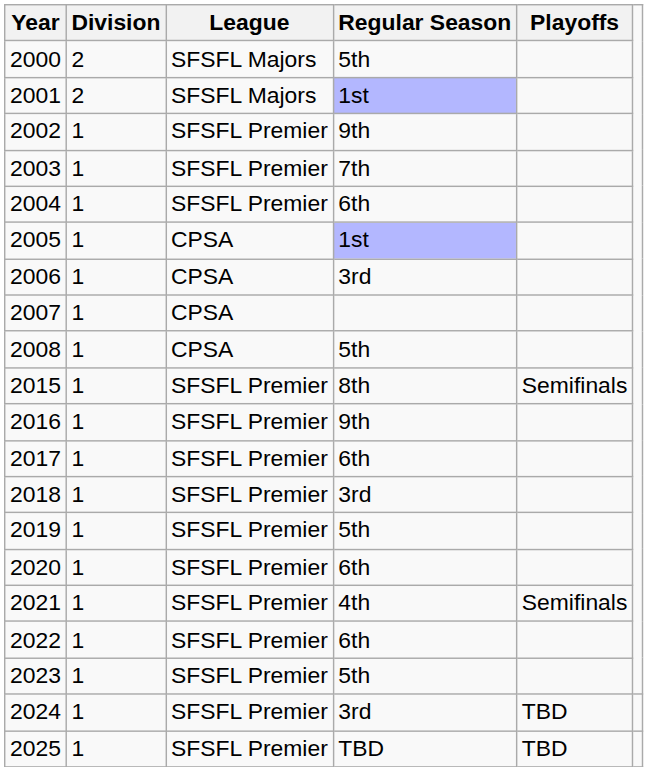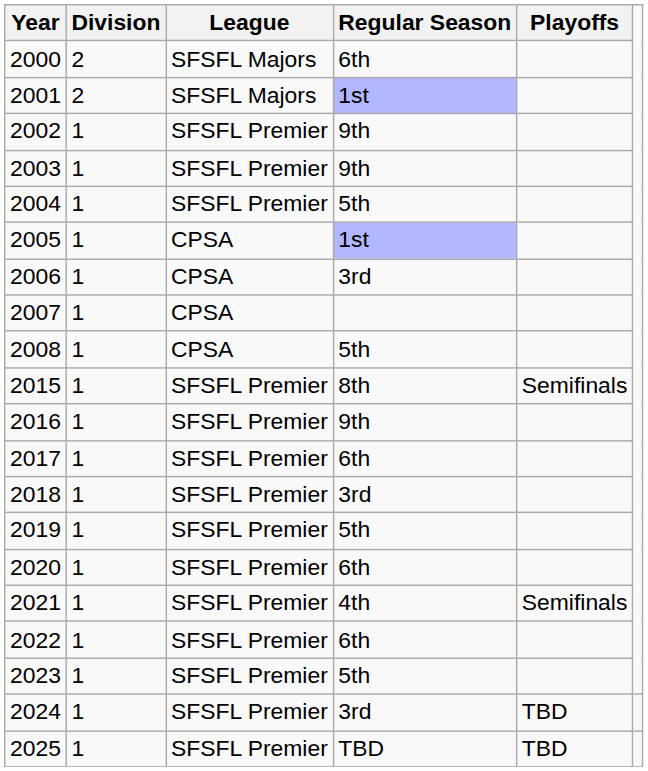 <table class="wikitable">
 <tr>
 <th>Year</th>
 <th>Division</th>
 <th>League</th>
 <th>Regular Season</th>
 <th>Playoffs</th>
 </tr>
 <tr>
 <td>2000</td>
 <td>2</td>
 <td>SFSFL Majors</td>
-<td>5th</td>
+<td>6th</td>
 <td></td>
 </tr>
 <tr>
 <td>2001</td>
 <td>2</td>
 <td>SFSFL Majors</td>
 <td bgcolor="B3B7FF">1st</td>
 <td></td>
 </tr>
 <tr>
 <td>2002</td>
 <td>1</td>
 <td>SFSFL Premier</td>
 <td>9th</td>
 <td></td>
 </tr>
 <tr>
 <td>2003</td>
 <td>1</td>
 <td>SFSFL Premier</td>
-<td>7th</td>
+<td>9th</td>
 <td></td>
 </tr>
 <tr>
 <td>2004</td>
 <td>1</td>
 <td>SFSFL Premier</td>
-<td>6th</td>
+<td>5th</td>
 <td></td>
 </tr>
 <tr>
 <td>2005</td>
 <td>1</td>
 <td>CPSA</td>
 <td bgcolor="B3B7FF">1st</td>
 <td></td>
 </tr>
 <tr>
 <td>2006</td>
 <td>1</td>
 <td>CPSA</td>
 <td>3rd</td>
 <td></td>
 </tr>
 <tr>
 <td>2007</td>
 <td>1</td>
 <td>CPSA</td>
 <td></td>
 <td></td>
 </tr>
 <tr>
 <td>2008</td>
 <td>1</td>
 <td>CPSA</td>
 <td>5th</td>
 <td></td>
 </tr>
 <tr>
 <td>2015</td>
 <td>1</td>
 <td>SFSFL Premier</td>
 <td>8th</td>
 <td>Semifinals</td>
 </tr>
 <tr>
 <td>2016</td>
 <td>1</td>
 <td>SFSFL Premier</td>
 <td>9th</td>
 <td></td>
 </tr>
 <tr>
 <td>2017</td>
 <td>1</td>
 <td>SFSFL Premier</td>
 <td>6th</td>
 <td></td>
 </tr>
 <tr>
 <td>2018</td>
 <td>1</td>
 <td>SFSFL Premier</td>
 <td>3rd</td>
 <td></td>
 </tr>
 <tr>
 <td>2019</td>
 <td>1</td>
 <td>SFSFL Premier</td>
 <td>5th</td>
 <td></td>
 </tr>
 <tr>
 <td>2020</td>
 <td>1</td>
 <td>SFSFL Premier</td>
 <td>6th</td>
 <td></td>
 </tr>
 <tr>
 <td>2021</td>
 <td>1</td>
 <td>SFSFL Premier</td>
 <td>4th</td>
 <td>Semifinals</td>
 </tr>
 <tr>
 <td>2022</td>
 <td>1</td>
 <td>SFSFL Premier</td>
 <td>6th</td>
 <td></td>
 </tr>
 <tr>
 <td>2023</td>
 <td>1</td>
 <td>SFSFL Premier</td>
 <td>5th</td>
 <td></td>
 </tr>
 <tr>
 <td>2024</td>
 <td>1</td>
 <td>SFSFL Premier</td>
 <td>3rd</td>
 <td>TBD</td>
 <td></td>
 </tr>
 <tr>
 <td>2025</td>
 <td>1</td>
 <td>SFSFL Premier</td>
 <td>TBD</td>
 <td>TBD</td>
 </tr>
 </table>
